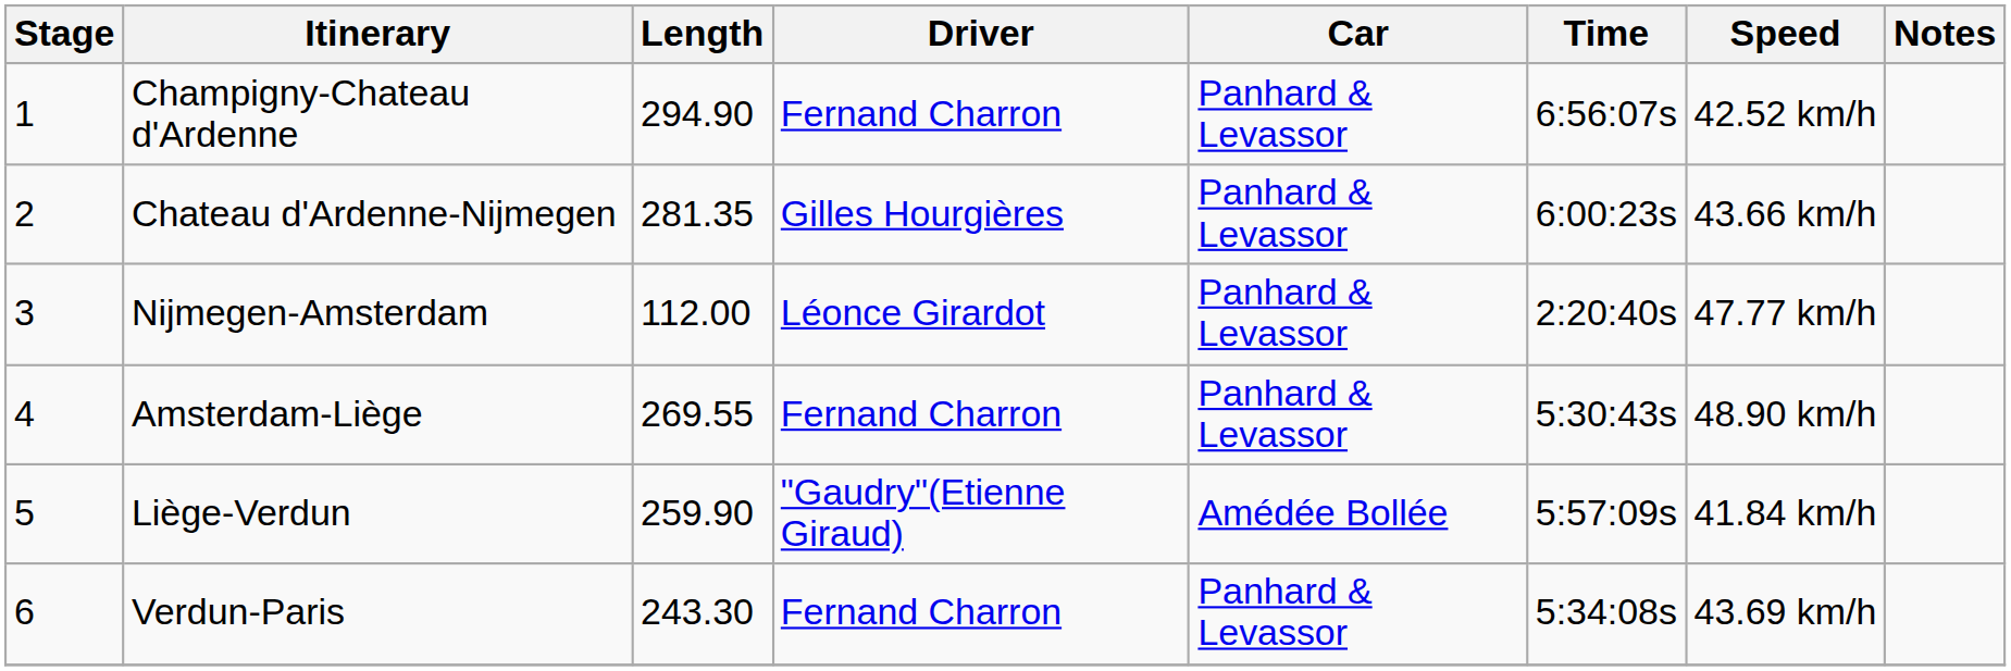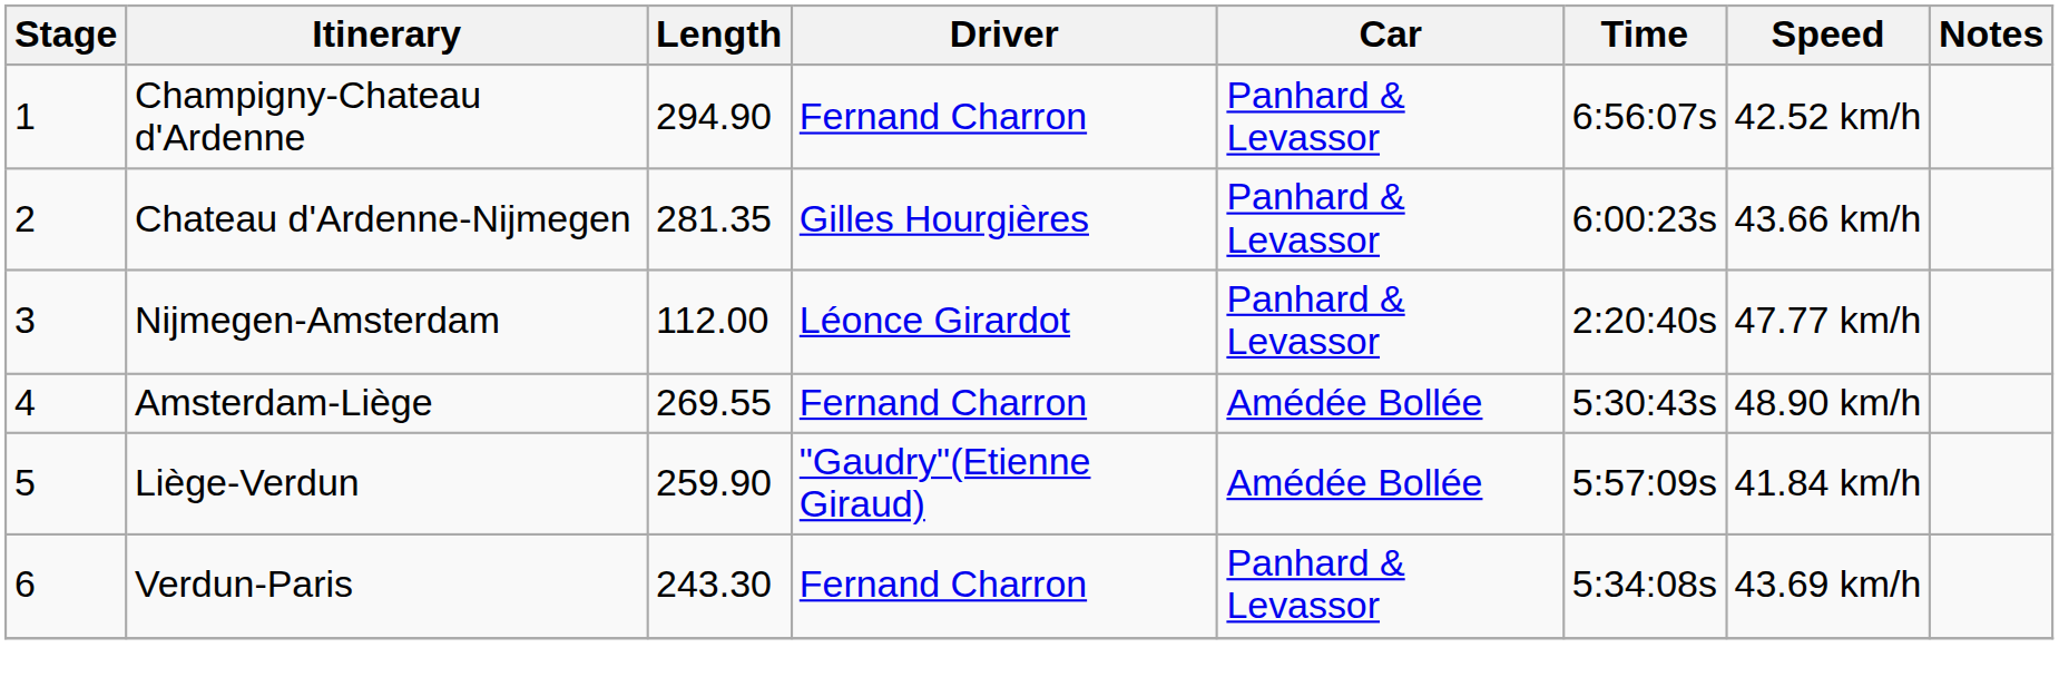 <table class="wikitable">
 <tr>
 <th>Stage</th>
 <th>Itinerary</th>
 <th>Length</th>
 <th>Driver</th>
 <th>Car</th>
 <th>Time</th>
 <th>Speed</th>
 <th>Notes</th>
 </tr>
 <tr>
 <td>1</td>
 <td>Champigny-Chateau d'Ardenne</td>
 <td>294.90</td>
 <td> <a href='#'>Fernand Charron</a></td>
 <td><a href='#'>Panhard & Levassor</a></td>
 <td>6:56:07s</td>
 <td>42.52 km/h</td>
 <td></td>
 </tr>
 <tr>
 <td>2</td>
 <td>Chateau d'Ardenne-Nijmegen</td>
 <td>281.35</td>
 <td> <a href='#'>Gilles Hourgières</a></td>
 <td><a href='#'>Panhard & Levassor</a></td>
 <td>6:00:23s</td>
 <td>43.66 km/h</td>
 <td></td>
 </tr>
 <tr>
 <td>3</td>
 <td>Nijmegen-Amsterdam</td>
 <td>112.00</td>
 <td> <a href='#'>Léonce Girardot</a></td>
 <td><a href='#'>Panhard & Levassor</a></td>
 <td>2:20:40s</td>
 <td>47.77 km/h</td>
 <td></td>
 </tr>
 <tr>
 <td>4</td>
 <td>Amsterdam-Liège</td>
 <td>269.55</td>
 <td> <a href='#'>Fernand Charron</a></td>
-<td><a href='#'>Panhard & Levassor</a></td>
+<td><a href='#'>Amédée Bollée</a></td>
 <td>5:30:43s</td>
 <td>48.90 km/h</td>
 <td></td>
 </tr>
 <tr>
 <td>5</td>
 <td>Liège-Verdun</td>
 <td>259.90</td>
 <td> <a href='#'>"Gaudry"(Etienne Giraud)</a></td>
 <td><a href='#'>Amédée Bollée</a></td>
 <td>5:57:09s</td>
 <td>41.84 km/h</td>
 <td></td>
 </tr>
 <tr>
 <td>6</td>
 <td>Verdun-Paris</td>
 <td>243.30</td>
 <td> <a href='#'>Fernand Charron</a></td>
 <td><a href='#'>Panhard & Levassor</a></td>
 <td>5:34:08s</td>
 <td>43.69 km/h</td>
 <td></td>
 </tr>
 <tr>
 </tr>
 </table>
